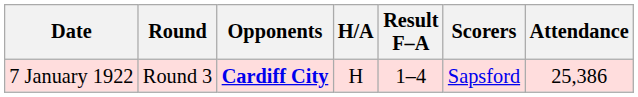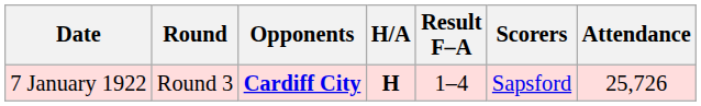 <table class="wikitable" style="text-align:center">
 <tr>
 <th>Date</th>
 <th>Round</th>
 <th>Opponents</th>
 <th>H/A</th>
 <th>Result<br>F–A</th>
 <th>Scorers</th>
 <th>Attendance</th>
 </tr>
 <tr bgcolor="#ffdddd">
 <td>7 January 1922</td>
 <td>Round 3</td>
 <td><strong><a href='#'>Cardiff City</a></strong></td>
-<td>H</td>
+<td><strong>H</strong></td>
 <td>1–4</td>
 <td><a href='#'>Sapsford</a></td>
-<td>25,386</td>
+<td>25,726</td>
 </tr>
 </table>
